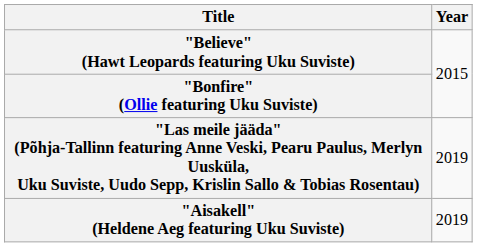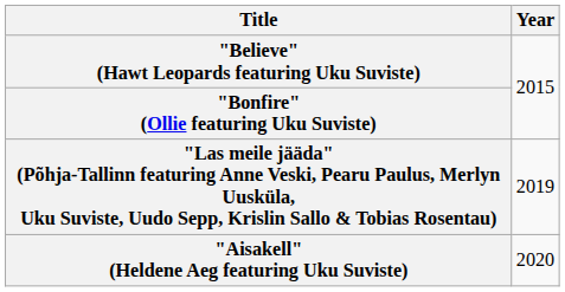 <table class="wikitable plainrowheaders" style="text-align:center;">
 <tr>
 <th scope="col" style="width:26em;">Title</th>
 <th scope="col" style="width:1em;">Year</th>
 </tr>
 <tr>
 <th scope="row">"Believe"<br><span>(Hawt Leopards featuring Uku Suviste)</span></th>
 <td rowspan="2">2015</td>
 </tr>
 <tr>
 <th scope="row">"Bonfire"<br><span>(<a href='#'>Ollie</a> featuring Uku Suviste)</span></th>
 </tr>
 <tr>
 <th scope="row">"Las meile jääda"<br><span>(Põhja-Tallinn featuring Anne Veski, Pearu Paulus, Merlyn Uusküla,<br>Uku Suviste, Uudo Sepp, Krislin Sallo & Tobias Rosentau)</span></th>
 <td>2019</td>
 </tr>
 <tr>
 <th scope="row">"Aisakell"<br><span>(Heldene Aeg featuring Uku Suviste)</span></th>
-<td>2019</td>
+<td>2020</td>
 </tr>
 </table>
